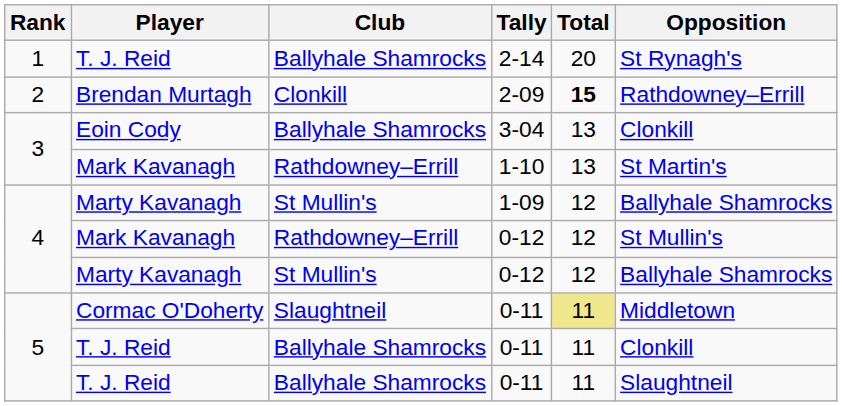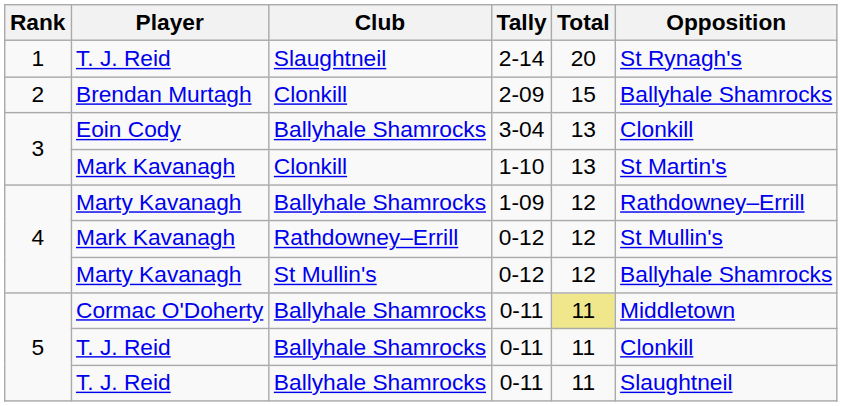 <table class="wikitable">
 <tr>
 <th>Rank</th>
 <th>Player</th>
 <th>Club</th>
 <th>Tally</th>
 <th>Total</th>
 <th>Opposition</th>
 </tr>
 <tr>
 <td rowspan="1" style="text-align:center;">1</td>
 <td><a href='#'>T. J. Reid</a></td>
-<td><a href='#'>Ballyhale Shamrocks</a></td>
+<td><a href='#'>Slaughtneil</a></td>
 <td align=center>2-14</td>
 <td align=center>20</td>
 <td><a href='#'>St Rynagh's</a></td>
 </tr>
 <tr>
 <td rowspan="1" style="text-align:center;">2</td>
 <td><a href='#'>Brendan Murtagh</a></td>
 <td><a href='#'>Clonkill</a></td>
 <td align=center>2-09</td>
-<td align=center><strong>15</strong></td>
-<td><a href='#'>Rathdowney–Errill</a></td>
+<td align=center>15</td>
+<td><a href='#'>Ballyhale Shamrocks</a></td>
 </tr>
 <tr>
 <td rowspan="2" style="text-align:center;">3</td>
 <td><a href='#'>Eoin Cody</a></td>
 <td><a href='#'>Ballyhale Shamrocks</a></td>
 <td align=center>3-04</td>
 <td align=center>13</td>
 <td><a href='#'>Clonkill</a></td>
 </tr>
 <tr>
 <td><a href='#'>Mark Kavanagh</a></td>
-<td><a href='#'>Rathdowney–Errill</a></td>
+<td><a href='#'>Clonkill</a></td>
 <td align=center>1-10</td>
 <td align=center>13</td>
 <td><a href='#'>St Martin's</a></td>
 </tr>
 <tr>
 <td rowspan="3" style="text-align:center;">4</td>
 <td><a href='#'>Marty Kavanagh</a></td>
-<td><a href='#'>St Mullin's</a></td>
+<td><a href='#'>Ballyhale Shamrocks</a></td>
 <td align=center>1-09</td>
 <td align=center>12</td>
-<td><a href='#'>Ballyhale Shamrocks</a></td>
+<td><a href='#'>Rathdowney–Errill</a></td>
 </tr>
 <tr>
 <td><a href='#'>Mark Kavanagh</a></td>
 <td><a href='#'>Rathdowney–Errill</a></td>
 <td align=center>0-12</td>
 <td align=center>12</td>
 <td><a href='#'>St Mullin's</a></td>
 </tr>
 <tr>
 <td><a href='#'>Marty Kavanagh</a></td>
 <td><a href='#'>St Mullin's</a></td>
 <td align=center>0-12</td>
 <td align=center>12</td>
 <td><a href='#'>Ballyhale Shamrocks</a></td>
 </tr>
 <tr>
 <td rowspan="3" style="text-align:center;">5</td>
 <td><a href='#'>Cormac O'Doherty</a></td>
-<td><a href='#'>Slaughtneil</a></td>
+<td><a href='#'>Ballyhale Shamrocks</a></td>
 <td align=center>0-11</td>
 <td align=center style="background: khaki;">11</td>
 <td><a href='#'>Middletown</a></td>
 </tr>
 <tr>
 <td><a href='#'>T. J. Reid</a></td>
 <td><a href='#'>Ballyhale Shamrocks</a></td>
 <td align=center>0-11</td>
 <td align=center>11</td>
 <td><a href='#'>Clonkill</a></td>
 </tr>
 <tr>
 <td><a href='#'>T. J. Reid</a></td>
 <td><a href='#'>Ballyhale Shamrocks</a></td>
 <td align=center>0-11</td>
 <td align=center>11</td>
 <td><a href='#'>Slaughtneil</a></td>
 </tr>
 </table>
